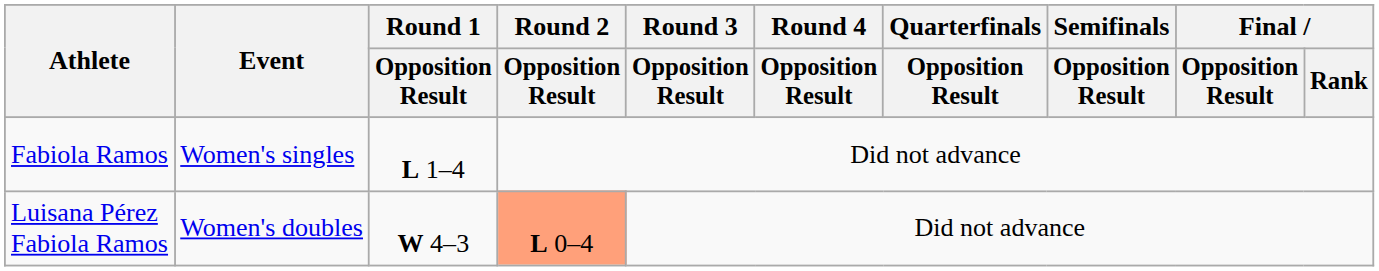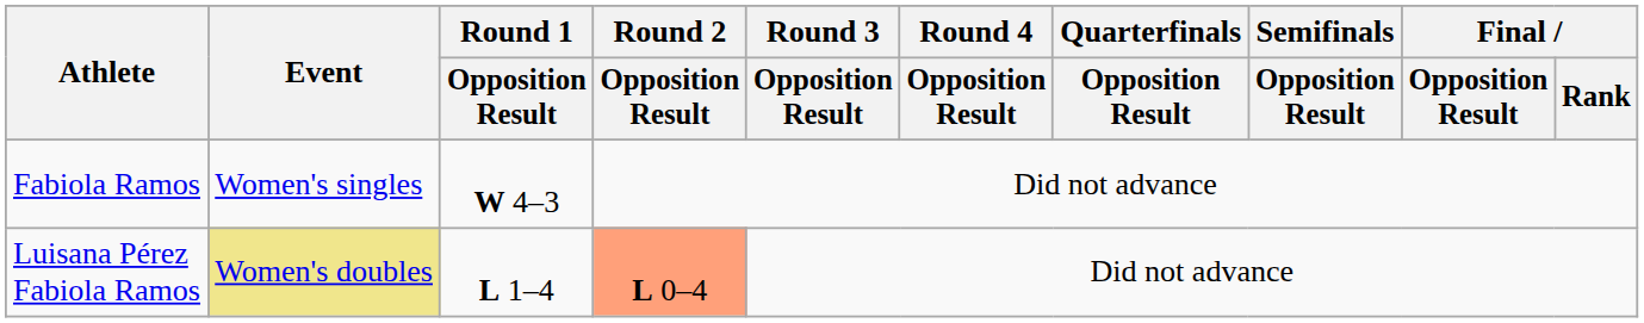 <table class="wikitable" style="font-size:90%">
 <tr>
 <th rowspan="2">Athlete</th>
 <th rowspan="2">Event</th>
 <th>Round 1</th>
 <th>Round 2</th>
 <th>Round 3</th>
 <th>Round 4</th>
 <th>Quarterfinals</th>
 <th>Semifinals</th>
 <th colspan=2>Final / </th>
 </tr>
 <tr style="font-size:95%">
 <th>Opposition<br>Result</th>
 <th>Opposition<br>Result</th>
 <th>Opposition<br>Result</th>
 <th>Opposition<br>Result</th>
 <th>Opposition<br>Result</th>
 <th>Opposition<br>Result</th>
 <th>Opposition<br>Result</th>
 <th>Rank</th>
 </tr>
 <tr align=center>
 <td align=left><a href='#'>Fabiola Ramos</a></td>
 <td align=left><a href='#'>Women's singles</a></td>
-<td><br><strong>L</strong> 1–4</td>
+<td><br><strong>W</strong> 4–3</td>
 <td colspan=7>Did not advance</td>
 </tr>
 <tr align=center>
 <td align=left><a href='#'>Luisana Pérez</a><br><a href='#'>Fabiola Ramos</a></td>
-<td align=left><a href='#'>Women's doubles</a></td>
-<td><br><strong>W</strong> 4–3</td>
+<td align=left style="background: khaki;"><a href='#'>Women's doubles</a></td>
+<td><br><strong>L</strong> 1–4</td>
 <td style="background: lightsalmon;"><br><strong>L</strong> 0–4</td>
 <td colspan=6>Did not advance</td>
 </tr>
 </table>
